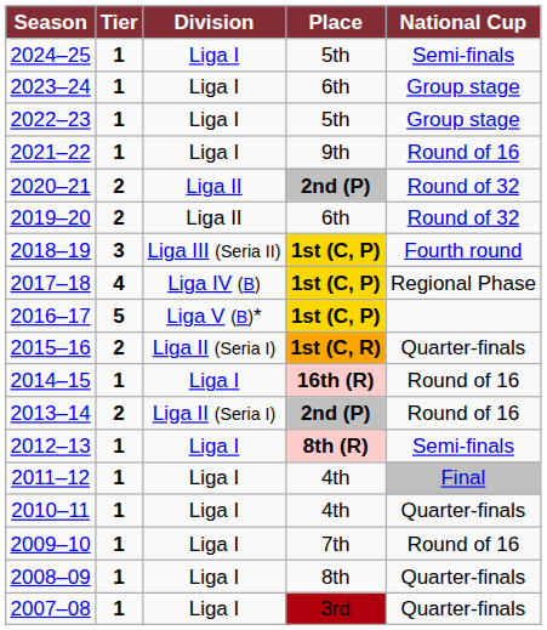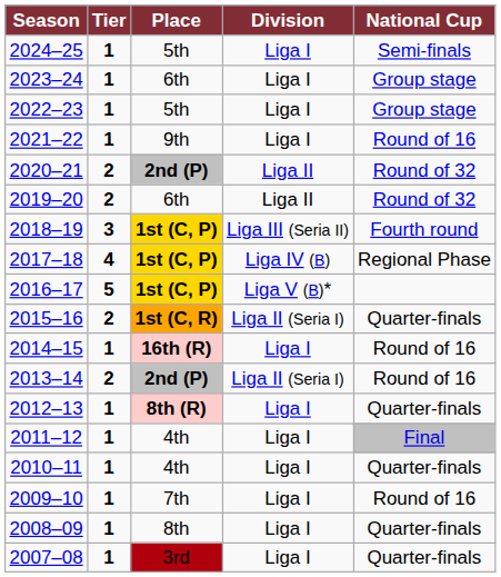 <table class="wikitable" style="text-align:center; font-size:90%">
 <tr>
 <th style="background:#822d35;color:#fefefe;border:1px solid #a6a7a9">Season</th>
 <th style="background:#822d35;color:#fefefe;border:1px solid #a6a7a9">Tier</th>
+<th style="background:#822d35;color:#fefefe;border:1px solid #a6a7a9">Place</th>
 <th style="background:#822d35;color:#fefefe;border:1px solid #a6a7a9">Division</th>
-<th style="background:#822d35;color:#fefefe;border:1px solid #a6a7a9">Place</th>
 <th style="background:#822d35;color:#fefefe;border:1px solid #a6a7a9">National Cup</th>
 </tr>
 <tr>
 <td><a href='#'>2024–25</a></td>
 <td><strong>1</strong></td>
+<td>5th</td>
 <td><a href='#'>Liga I</a></td>
-<td>5th</td>
 <td><a href='#'>Semi-finals</a></td>
 </tr>
 <tr>
 <td><a href='#'>2023–24</a></td>
 <td><strong>1</strong></td>
+<td>6th</td>
 <td>Liga I</td>
-<td>6th</td>
 <td><a href='#'>Group stage</a></td>
 </tr>
 <tr>
 <td><a href='#'>2022–23</a></td>
 <td><strong>1</strong></td>
+<td>5th</td>
 <td>Liga I</td>
-<td>5th</td>
 <td><a href='#'>Group stage</a></td>
 </tr>
 <tr>
 <td><a href='#'>2021–22</a></td>
 <td><strong>1</strong></td>
+<td>9th</td>
 <td>Liga I</td>
-<td>9th</td>
 <td><a href='#'>Round of 16</a></td>
 </tr>
 <tr>
 <td><a href='#'>2020–21</a></td>
 <td><strong>2</strong></td>
+<td align=center bgcolor=silver><strong>2nd</strong> <strong>(P)</strong></td>
 <td><a href='#'>Liga II</a></td>
-<td align=center bgcolor=silver><strong>2nd</strong> <strong>(P)</strong></td>
 <td><a href='#'>Round of 32</a></td>
 </tr>
 <tr>
 <td><a href='#'>2019–20</a></td>
 <td><strong>2</strong></td>
+<td>6th</td>
 <td>Liga II</td>
-<td>6th</td>
 <td><a href='#'>Round of 32</a></td>
 </tr>
 <tr>
 <td><a href='#'>2018–19</a></td>
 <td><strong>3</strong></td>
+<td align=center bgcolor=gold><strong>1st</strong> <strong>(C, P)</strong></td>
 <td><a href='#'>Liga III</a> <small>(Seria II)</small></td>
-<td align=center bgcolor=gold><strong>1st</strong> <strong>(C, P)</strong></td>
 <td><a href='#'>Fourth round</a></td>
 </tr>
 <tr>
 <td><a href='#'>2017–18</a></td>
 <td><strong>4</strong></td>
+<td align=center bgcolor=gold><strong>1st</strong> <strong>(C, P)</strong></td>
 <td><a href='#'>Liga IV</a> <small>(<a href='#'>B</a>)</small></td>
-<td align=center bgcolor=gold><strong>1st</strong> <strong>(C, P)</strong></td>
 <td>Regional Phase</td>
 </tr>
 <tr>
 <td><a href='#'>2016–17</a></td>
 <td><strong>5</strong></td>
+<td align=center bgcolor=gold><strong>1st</strong> <strong>(C, P)</strong></td>
 <td><a href='#'>Liga V</a> <small>(<a href='#'>B</a>)</small>*</td>
-<td align=center bgcolor=gold><strong>1st</strong> <strong>(C, P)</strong></td>
 <td></td>
 </tr>
 <tr>
 <td><a href='#'>2015–16</a></td>
 <td><strong>2</strong></td>
+<td align=center bgcolor=orange><strong>1st</strong> <strong>(C, R)</strong></td>
 <td><a href='#'>Liga II</a> <small>(Seria I)</small></td>
-<td align=center bgcolor=orange><strong>1st</strong> <strong>(C, R)</strong></td>
 <td>Quarter-finals</td>
 </tr>
 <tr>
 <td><a href='#'>2014–15</a></td>
 <td><strong>1</strong></td>
+<td align=center bgcolor=#FFCCCC><strong>16th</strong> <strong>(R)</strong></td>
 <td><a href='#'>Liga I</a></td>
-<td align=center bgcolor=#FFCCCC><strong>16th</strong> <strong>(R)</strong></td>
 <td>Round of 16</td>
 </tr>
 <tr>
 <td><a href='#'>2013–14</a></td>
 <td><strong>2</strong></td>
+<td align=center bgcolor=silver><strong>2nd</strong> <strong>(P)</strong></td>
 <td><a href='#'>Liga II</a> <small>(Seria I)</small></td>
-<td align=center bgcolor=silver><strong>2nd</strong> <strong>(P)</strong></td>
 <td>Round of 16</td>
 </tr>
 <tr>
 <td><a href='#'>2012–13</a></td>
 <td><strong>1</strong></td>
+<td align=center bgcolor=#FFCCCC><strong>8th</strong> <strong>(R)</strong></td>
 <td><a href='#'>Liga I</a></td>
-<td align=center bgcolor=#FFCCCC><strong>8th</strong> <strong>(R)</strong></td>
-<td><a href='#'>Semi-finals</a></td>
+<td>Quarter-finals</td>
 </tr>
 <tr>
 <td><a href='#'>2011–12</a></td>
 <td><strong>1</strong></td>
+<td>4th</td>
 <td>Liga I</td>
-<td>4th</td>
 <td align=center bgcolor=silver><a href='#'>Final</a></td>
 </tr>
 <tr>
 <td><a href='#'>2010–11</a></td>
 <td><strong>1</strong></td>
+<td>4th</td>
 <td>Liga I</td>
-<td>4th</td>
 <td>Quarter-finals</td>
 </tr>
 <tr>
 <td><a href='#'>2009–10</a></td>
 <td><strong>1</strong></td>
+<td>7th</td>
 <td>Liga I</td>
-<td>7th</td>
 <td>Round of 16</td>
 </tr>
 <tr>
 <td><a href='#'>2008–09</a></td>
 <td><strong>1</strong></td>
+<td>8th</td>
 <td>Liga I</td>
-<td>8th</td>
 <td>Quarter-finals</td>
 </tr>
 <tr>
 <td><a href='#'>2007–08</a></td>
 <td><strong>1</strong></td>
+<td align=center bgcolor=bronze>3rd</td>
 <td>Liga I</td>
-<td align=center bgcolor=bronze>3rd</td>
 <td>Quarter-finals</td>
 </tr>
 </table>
